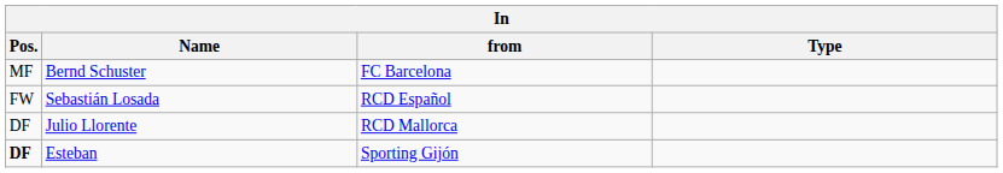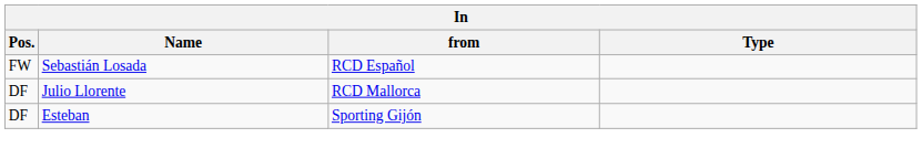 <table class="wikitable" style="font-size:90%;width:99%;">
 <tr>
 <th colspan="4">In</th>
 </tr>
 <tr>
 <th width=3%>Pos.</th>
 <th width=32%>Name</th>
 <th width=30%>from</th>
 <th width=35%>Type</th>
-</tr>
-<tr>
-<td>MF</td>
-<td><a href='#'>Bernd Schuster</a></td>
-<td><a href='#'>FC Barcelona</a></td>
-<td></td>
 </tr>
 <tr>
 <td>FW</td>
 <td><a href='#'>Sebastián Losada</a></td>
 <td><a href='#'>RCD Español</a></td>
 <td></td>
 </tr>
 <tr>
 <td>DF</td>
 <td><a href='#'>Julio Llorente</a></td>
 <td><a href='#'>RCD Mallorca</a></td>
 <td></td>
 </tr>
 <tr>
-<td><strong>DF</strong></td>
+<td>DF</td>
 <td><a href='#'>Esteban</a></td>
 <td><a href='#'>Sporting Gijón</a></td>
 <td></td>
 </tr>
 </table>
